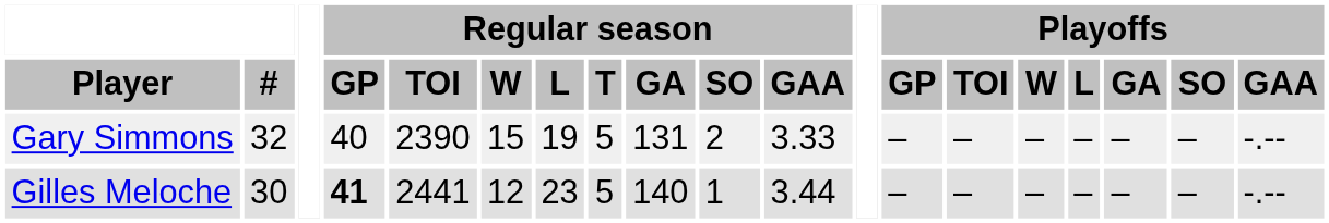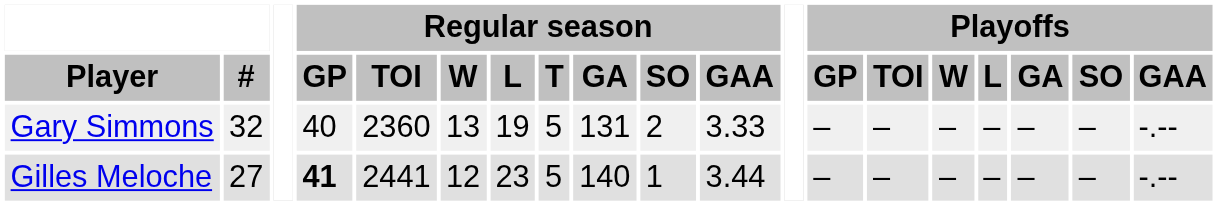 <table BORDER="0" CELLPADDING="3" CELLSPACING="2" ID="Table1">
 <tr ALIGN="center" bgcolor="#c0c0c0">
 <th ALIGN="center" colspan="2" bgcolor="#ffffff"> </th>
 <th ALIGN="center" rowspan="99" bgcolor="#ffffff"> </th>
 <th ALIGN="center" colspan="8">Regular season</th>
 <th ALIGN="center" rowspan="99" bgcolor="#ffffff"> </th>
 <th ALIGN="center" colspan="7">Playoffs</th>
 </tr>
 <tr ALIGN="center" bgcolor="#c0c0c0">
 <th ALIGN="center">Player</th>
 <th ALIGN="center">#</th>
 <th ALIGN="center">GP</th>
 <th ALIGN="center">TOI</th>
 <th ALIGN="center">W</th>
 <th ALIGN="center">L</th>
 <th ALIGN="center">T</th>
 <th ALIGN="center">GA</th>
 <th ALIGN="center">SO</th>
 <th ALIGN="center">GAA</th>
 <th ALIGN="center">GP</th>
 <th ALIGN="center">TOI</th>
 <th ALIGN="center">W</th>
 <th ALIGN="center">L</th>
 <th ALIGN="center">GA</th>
 <th ALIGN="center">SO</th>
 <th ALIGN="center">GAA</th>
 </tr>
 <tr bgcolor="#f0f0f0">
 <td><a href='#'>Gary Simmons</a></td>
 <td>32</td>
 <td>40</td>
-<td>2390</td>
-<td>15</td>
+<td>2360</td>
+<td>13</td>
 <td>19</td>
 <td>5</td>
 <td>131</td>
 <td>2</td>
 <td>3.33</td>
 <td>–</td>
 <td>–</td>
 <td>–</td>
 <td>–</td>
 <td>–</td>
 <td>–</td>
 <td>-.--</td>
 </tr>
 <tr bgcolor="#e0e0e0">
 <td><a href='#'>Gilles Meloche</a></td>
-<td>30</td>
+<td>27</td>
 <td><strong>41</strong></td>
 <td>2441</td>
 <td>12</td>
 <td>23</td>
 <td>5</td>
 <td>140</td>
 <td>1</td>
 <td>3.44</td>
 <td>–</td>
 <td>–</td>
 <td>–</td>
 <td>–</td>
 <td>–</td>
 <td>–</td>
 <td>-.--</td>
 </tr>
 </table>
